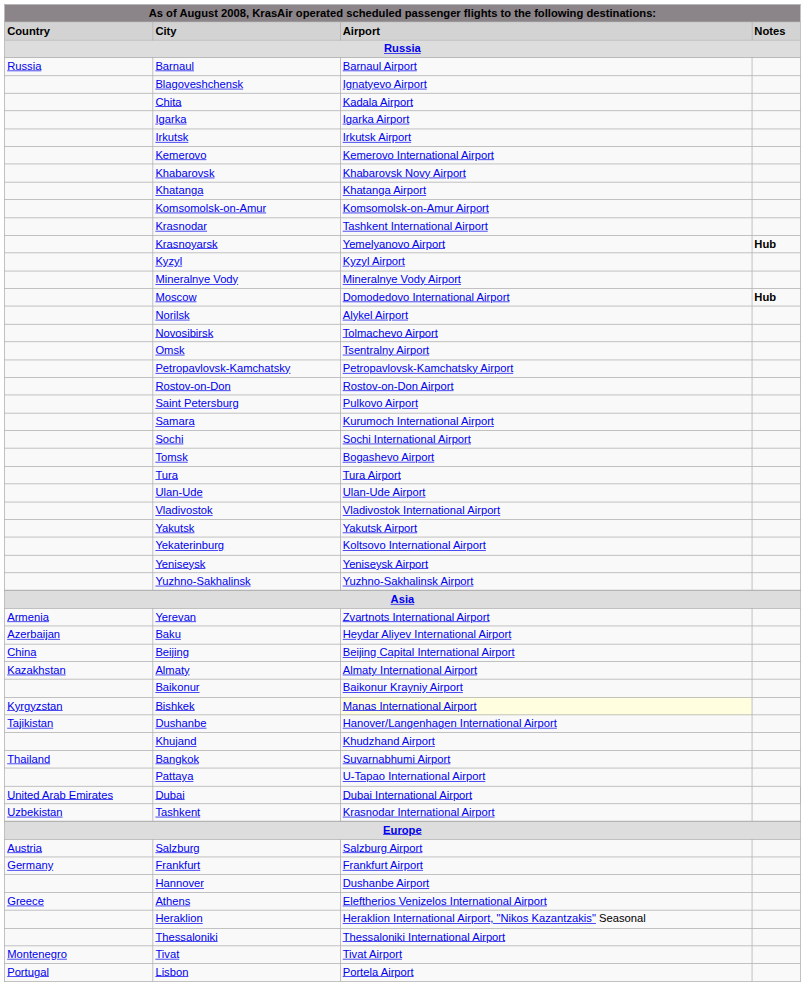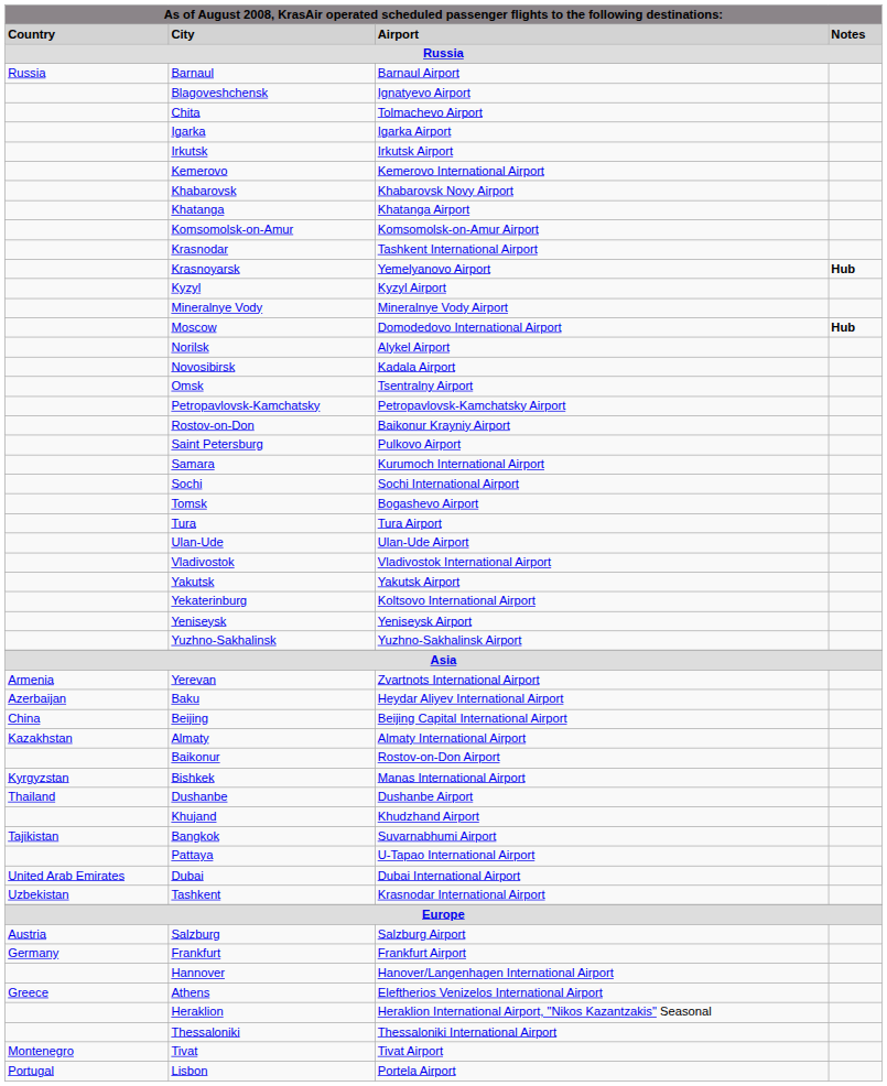 <table class="collapsible wikitable collapsed" style="width: 90%; border: #999 solid 1px; text-align: lcenter; margin-bottom: 0; margin: 1em auto 1em auto">
 <tr>
 <th colspan="5" style="background: #8B8589;"><strong>As of August 2008, KrasAir</strong> operated scheduled passenger flights to the following destinations:</th>
 </tr>
 <tr style="font-weight:bold; background-color:#D3D3D3">
 <td><strong>Country</strong></td>
 <td><strong>City</strong></td>
 <td><strong>Airport</strong></td>
 <td><strong>Notes</strong></td>
 </tr>
 <tr style="font-weight:bold; background-color:#DDDDDD">
 <td colspan="4" style="text-align: center;"><a href='#'>Russia</a></td>
 </tr>
 <tr>
 <td><a href='#'>Russia</a></td>
 <td><a href='#'>Barnaul</a></td>
 <td><a href='#'>Barnaul Airport</a></td>
 <td></td>
 </tr>
 <tr>
 <td></td>
 <td><a href='#'>Blagoveshchensk</a></td>
 <td><a href='#'>Ignatyevo Airport</a></td>
 <td></td>
 </tr>
 <tr>
 <td></td>
 <td><a href='#'>Chita</a></td>
-<td><a href='#'>Kadala Airport</a></td>
+<td><a href='#'>Tolmachevo Airport</a></td>
 <td></td>
 </tr>
 <tr>
 <td></td>
 <td><a href='#'>Igarka</a></td>
 <td><a href='#'>Igarka Airport</a></td>
 <td></td>
 </tr>
 <tr>
 <td></td>
 <td><a href='#'>Irkutsk</a></td>
 <td><a href='#'>Irkutsk Airport</a></td>
 <td></td>
 </tr>
 <tr>
 <td></td>
 <td><a href='#'>Kemerovo</a></td>
 <td><a href='#'>Kemerovo International Airport</a></td>
 <td></td>
 </tr>
 <tr>
 <td></td>
 <td><a href='#'>Khabarovsk</a></td>
 <td><a href='#'>Khabarovsk Novy Airport</a></td>
 <td></td>
 </tr>
 <tr>
 <td></td>
 <td><a href='#'>Khatanga</a></td>
 <td><a href='#'>Khatanga Airport</a></td>
 <td></td>
 </tr>
 <tr>
 <td></td>
 <td><a href='#'>Komsomolsk-on-Amur</a></td>
 <td><a href='#'>Komsomolsk-on-Amur Airport</a></td>
 <td></td>
 </tr>
 <tr>
 <td></td>
 <td><a href='#'>Krasnodar</a></td>
 <td><a href='#'>Tashkent International Airport</a></td>
 <td></td>
 </tr>
 <tr>
 <td></td>
 <td><a href='#'>Krasnoyarsk</a></td>
 <td><a href='#'>Yemelyanovo Airport</a></td>
 <td><strong>Hub</strong></td>
 </tr>
 <tr>
 <td></td>
 <td><a href='#'>Kyzyl</a></td>
 <td><a href='#'>Kyzyl Airport</a></td>
 <td></td>
 </tr>
 <tr>
 <td></td>
 <td><a href='#'>Mineralnye Vody</a></td>
 <td><a href='#'>Mineralnye Vody Airport</a></td>
 <td></td>
 </tr>
 <tr>
 <td></td>
 <td><a href='#'>Moscow</a></td>
 <td><a href='#'>Domodedovo International Airport</a></td>
 <td><strong>Hub</strong></td>
 </tr>
 <tr>
 <td></td>
 <td><a href='#'>Norilsk</a></td>
 <td><a href='#'>Alykel Airport</a></td>
 <td></td>
 </tr>
 <tr>
 <td></td>
 <td><a href='#'>Novosibirsk</a></td>
-<td><a href='#'>Tolmachevo Airport</a></td>
+<td><a href='#'>Kadala Airport</a></td>
 <td></td>
 </tr>
 <tr>
 <td></td>
 <td><a href='#'>Omsk</a></td>
 <td><a href='#'>Tsentralny Airport</a></td>
 <td></td>
 </tr>
 <tr>
 <td></td>
 <td><a href='#'>Petropavlovsk-Kamchatsky</a></td>
 <td><a href='#'>Petropavlovsk-Kamchatsky Airport</a></td>
 <td></td>
 </tr>
 <tr>
 <td></td>
 <td><a href='#'>Rostov-on-Don</a></td>
-<td><a href='#'>Rostov-on-Don Airport</a></td>
+<td><a href='#'>Baikonur Krayniy Airport</a></td>
 <td></td>
 </tr>
 <tr>
 <td></td>
 <td><a href='#'>Saint Petersburg</a></td>
 <td><a href='#'>Pulkovo Airport</a></td>
 <td></td>
 </tr>
 <tr>
 <td></td>
 <td><a href='#'>Samara</a></td>
 <td><a href='#'>Kurumoch International Airport</a></td>
 <td></td>
 </tr>
 <tr>
 <td></td>
 <td><a href='#'>Sochi</a></td>
 <td><a href='#'>Sochi International Airport</a></td>
 <td></td>
 </tr>
 <tr>
 <td></td>
 <td><a href='#'>Tomsk</a></td>
 <td><a href='#'>Bogashevo Airport</a></td>
 <td></td>
 </tr>
 <tr>
 <td></td>
 <td><a href='#'>Tura</a></td>
 <td><a href='#'>Tura Airport</a></td>
 <td></td>
 </tr>
 <tr>
 <td></td>
 <td><a href='#'>Ulan-Ude</a></td>
 <td><a href='#'>Ulan-Ude Airport</a></td>
 <td></td>
 </tr>
 <tr>
 <td></td>
 <td><a href='#'>Vladivostok</a></td>
 <td><a href='#'>Vladivostok International Airport</a></td>
 <td></td>
 </tr>
 <tr>
 <td></td>
 <td><a href='#'>Yakutsk</a></td>
 <td><a href='#'>Yakutsk Airport</a></td>
 <td></td>
 </tr>
 <tr>
 <td></td>
 <td><a href='#'>Yekaterinburg</a></td>
 <td><a href='#'>Koltsovo International Airport</a></td>
 <td></td>
 </tr>
 <tr>
 <td></td>
 <td><a href='#'>Yeniseysk</a></td>
 <td><a href='#'>Yeniseysk Airport</a></td>
 <td></td>
 </tr>
 <tr>
 <td></td>
 <td><a href='#'>Yuzhno-Sakhalinsk</a></td>
 <td><a href='#'>Yuzhno-Sakhalinsk Airport</a></td>
 <td></td>
 </tr>
 <tr>
 </tr>
 <tr style="font-weight:bold; background-color: #DDDDDD">
 <td colspan="4" style="text-align: center;"><a href='#'>Asia</a></td>
 </tr>
 <tr>
 <td><a href='#'>Armenia</a></td>
 <td><a href='#'>Yerevan</a></td>
 <td><a href='#'>Zvartnots International Airport</a></td>
 <td></td>
 </tr>
 <tr>
 <td><a href='#'>Azerbaijan</a></td>
 <td><a href='#'>Baku</a></td>
 <td><a href='#'>Heydar Aliyev International Airport</a></td>
 <td></td>
 </tr>
 <tr>
 <td><a href='#'>China</a></td>
 <td><a href='#'>Beijing</a></td>
 <td><a href='#'>Beijing Capital International Airport</a></td>
 <td></td>
 </tr>
 <tr>
 <td><a href='#'>Kazakhstan</a></td>
 <td><a href='#'>Almaty</a></td>
 <td><a href='#'>Almaty International Airport</a></td>
 <td></td>
 </tr>
 <tr>
 <td></td>
 <td><a href='#'>Baikonur</a></td>
-<td><a href='#'>Baikonur Krayniy Airport</a></td>
+<td><a href='#'>Rostov-on-Don Airport</a></td>
 <td></td>
 </tr>
 <tr>
 <td><a href='#'>Kyrgyzstan</a></td>
 <td><a href='#'>Bishkek</a></td>
-<td style="background: lightyellow;"><a href='#'>Manas International Airport</a></td>
+<td><a href='#'>Manas International Airport</a></td>
 <td></td>
 </tr>
 <tr>
-<td><a href='#'>Tajikistan</a></td>
+<td><a href='#'>Thailand</a></td>
 <td><a href='#'>Dushanbe</a></td>
-<td><a href='#'>Hanover/Langenhagen International Airport</a></td>
+<td><a href='#'>Dushanbe Airport</a></td>
 <td></td>
 </tr>
 <tr>
 <td></td>
 <td><a href='#'>Khujand</a></td>
 <td><a href='#'>Khudzhand Airport</a></td>
 <td></td>
 </tr>
 <tr>
-<td><a href='#'>Thailand</a></td>
+<td><a href='#'>Tajikistan</a></td>
 <td><a href='#'>Bangkok</a></td>
 <td><a href='#'>Suvarnabhumi Airport</a></td>
 <td></td>
 </tr>
 <tr>
 <td></td>
 <td><a href='#'>Pattaya</a></td>
 <td><a href='#'>U-Tapao International Airport</a></td>
 <td></td>
 </tr>
 <tr>
 <td><a href='#'>United Arab Emirates</a></td>
 <td><a href='#'>Dubai</a></td>
 <td><a href='#'>Dubai International Airport</a></td>
 </tr>
 <tr>
 <td><a href='#'>Uzbekistan</a></td>
 <td><a href='#'>Tashkent</a></td>
 <td><a href='#'>Krasnodar International Airport</a></td>
 <td></td>
 </tr>
 <tr>
 </tr>
 <tr style="font-weight:bold; background-color: #DDDDDD">
 <td colspan="4" style="text-align: center;"><a href='#'>Europe</a></td>
 </tr>
 <tr>
 <td><a href='#'>Austria</a></td>
 <td><a href='#'>Salzburg</a></td>
 <td><a href='#'>Salzburg Airport</a></td>
 <td></td>
 </tr>
 <tr>
 <td><a href='#'>Germany</a></td>
 <td><a href='#'>Frankfurt</a></td>
 <td><a href='#'>Frankfurt Airport</a></td>
 <td></td>
 </tr>
 <tr>
 <td></td>
 <td><a href='#'>Hannover</a></td>
-<td><a href='#'>Dushanbe Airport</a></td>
+<td><a href='#'>Hanover/Langenhagen International Airport</a></td>
 <td></td>
 </tr>
 <tr>
 <td><a href='#'>Greece</a></td>
 <td><a href='#'>Athens</a></td>
 <td><a href='#'>Eleftherios Venizelos International Airport</a></td>
 <td></td>
 </tr>
 <tr>
 <td></td>
 <td><a href='#'>Heraklion</a></td>
 <td><a href='#'>Heraklion International Airport, "Nikos Kazantzakis"</a> Seasonal</td>
 <td></td>
 </tr>
 <tr>
 <td></td>
 <td><a href='#'>Thessaloniki</a></td>
 <td><a href='#'>Thessaloniki International Airport</a></td>
 <td></td>
 </tr>
 <tr>
 <td><a href='#'>Montenegro</a></td>
 <td><a href='#'>Tivat</a></td>
 <td><a href='#'>Tivat Airport</a></td>
 <td></td>
 </tr>
 <tr>
 <td><a href='#'>Portugal</a></td>
 <td><a href='#'>Lisbon</a></td>
 <td><a href='#'>Portela Airport</a></td>
 <td></td>
 </tr>
 </table>
